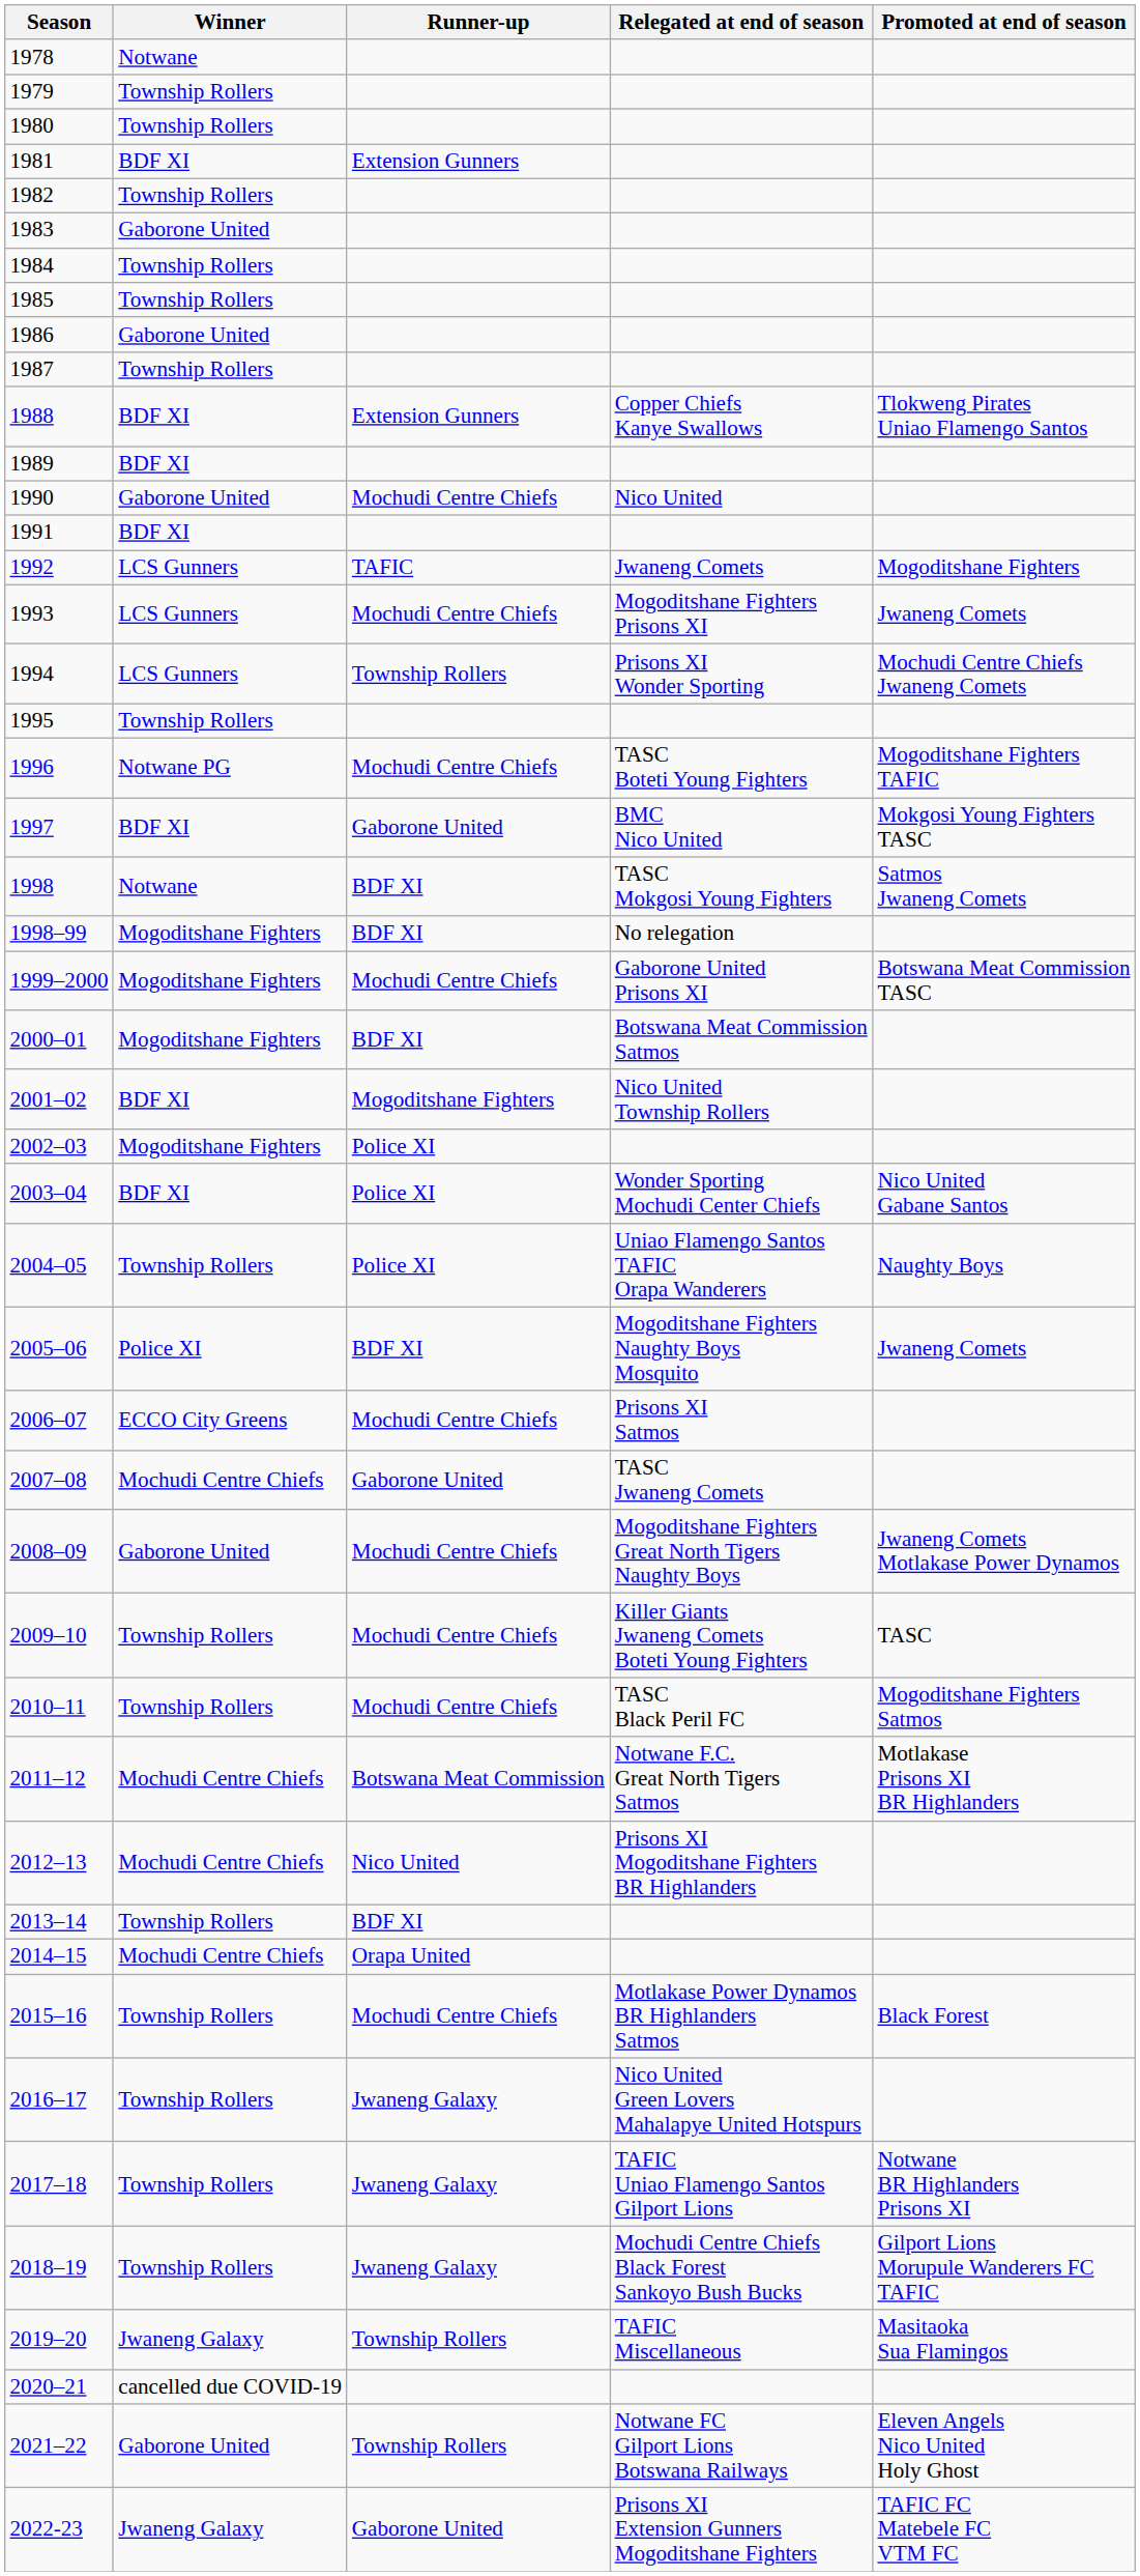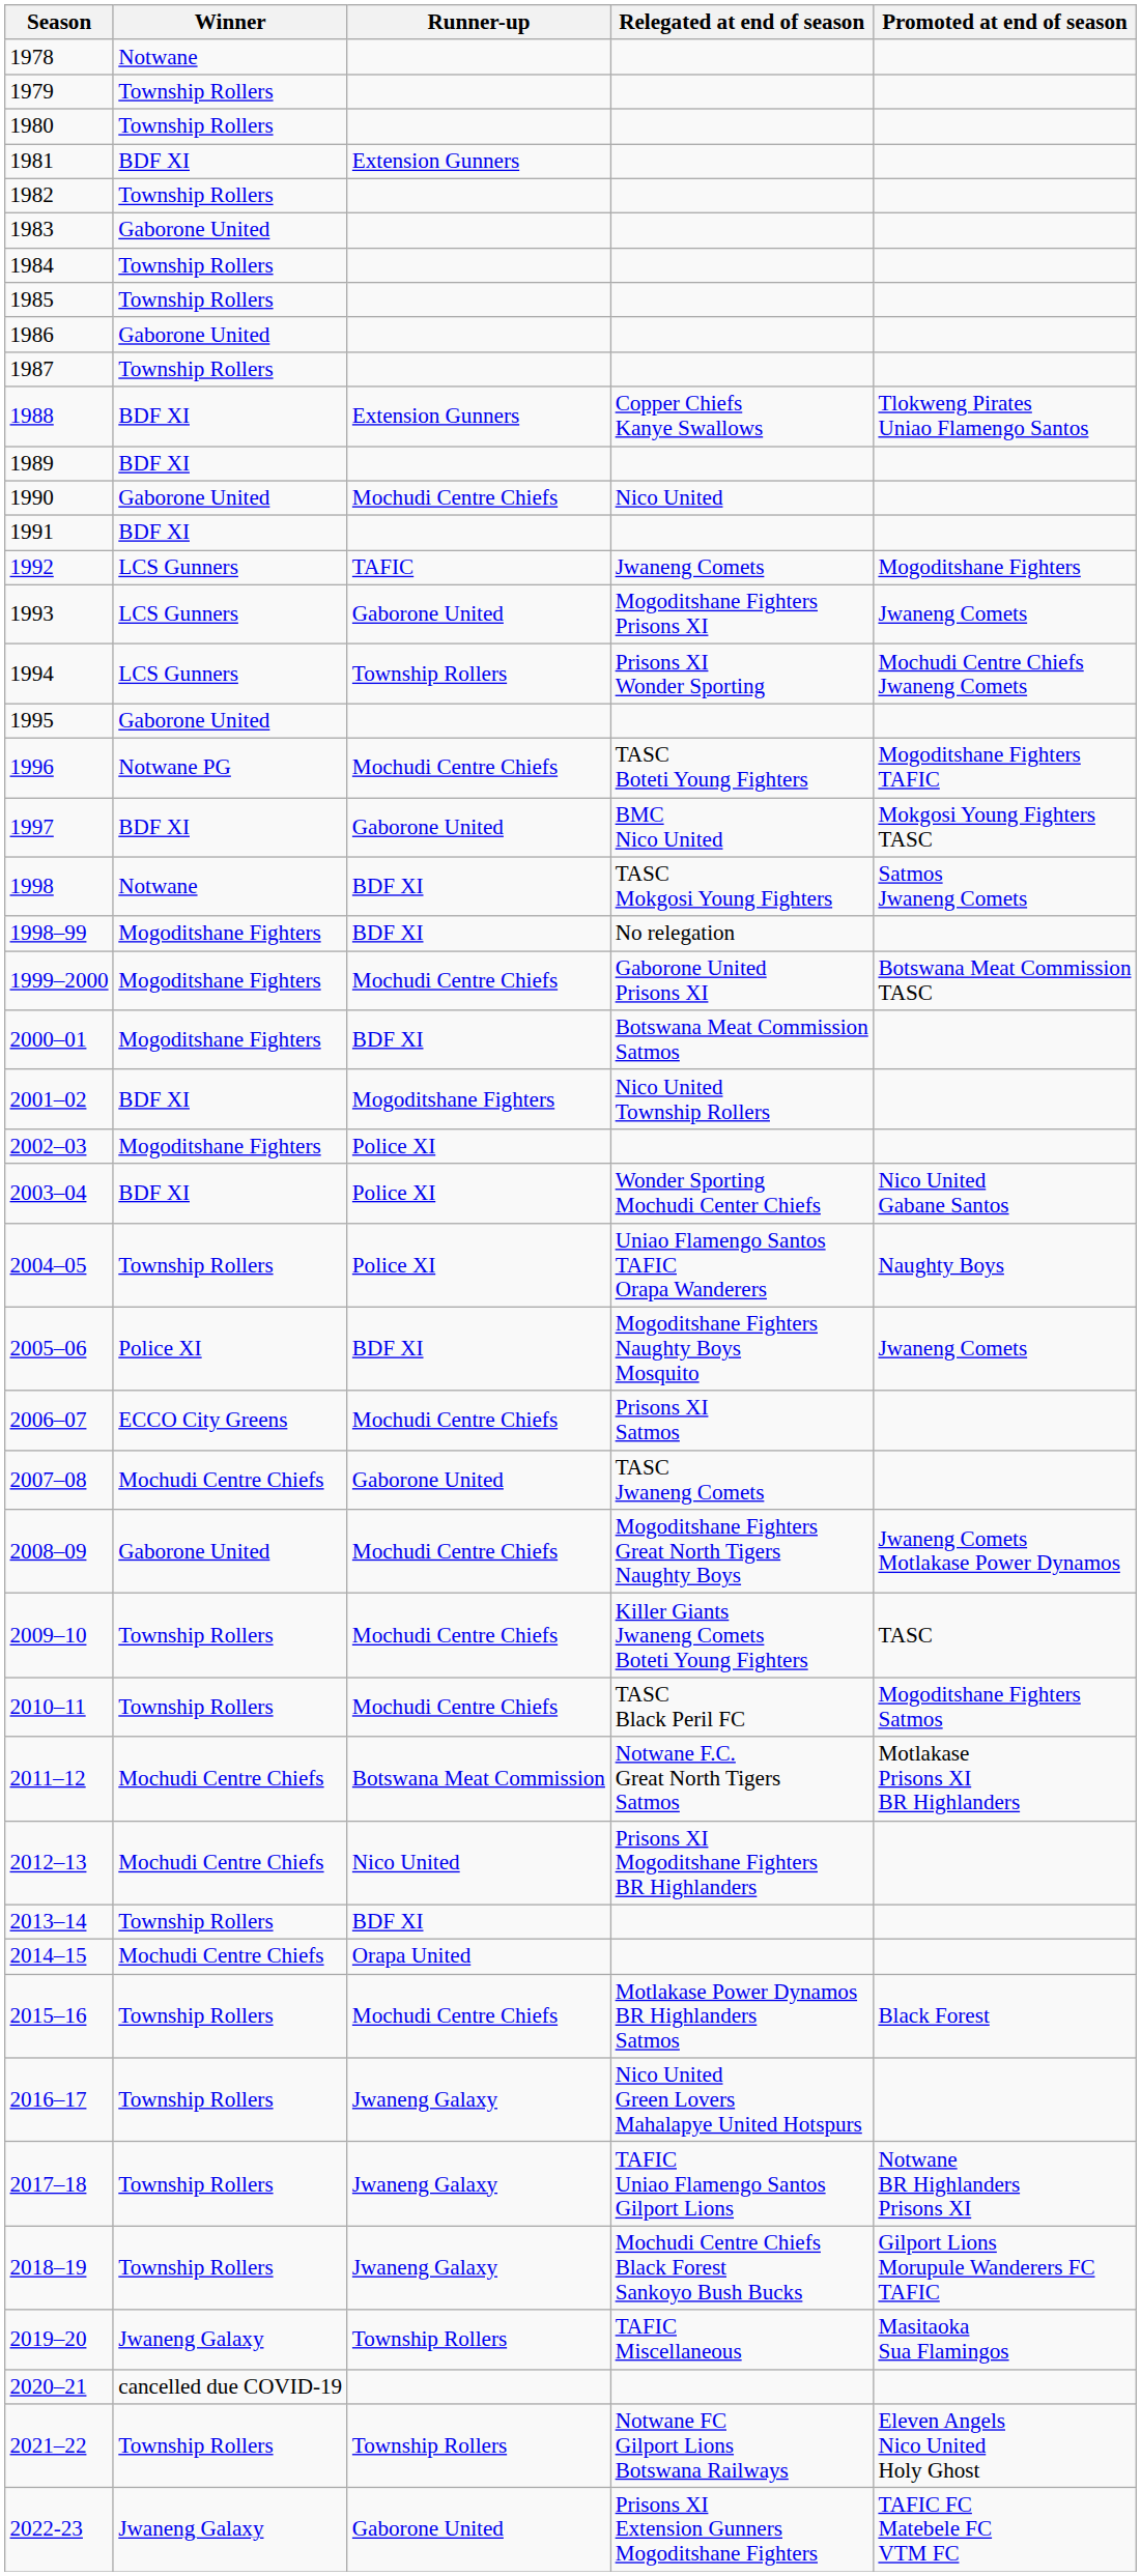 <table class="wikitable sortable">
 <tr>
 <th>Season</th>
 <th>Winner</th>
 <th>Runner-up</th>
 <th>Relegated at end of season</th>
 <th>Promoted at end of season</th>
 </tr>
 <tr>
 <td>1978</td>
 <td><a href='#'>Notwane</a></td>
 <td></td>
 <td></td>
 <td></td>
 </tr>
 <tr>
 <td>1979</td>
 <td><a href='#'>Township Rollers</a></td>
 <td></td>
 <td></td>
 <td></td>
 </tr>
 <tr>
 <td>1980</td>
 <td><a href='#'>Township Rollers</a></td>
 <td></td>
 <td></td>
 <td></td>
 </tr>
 <tr>
 <td>1981</td>
 <td><a href='#'>BDF XI</a></td>
 <td><a href='#'>Extension Gunners</a></td>
 <td></td>
 <td></td>
 </tr>
 <tr>
 <td>1982</td>
 <td><a href='#'>Township Rollers</a></td>
 <td></td>
 <td></td>
 <td></td>
 </tr>
 <tr>
 <td>1983</td>
 <td><a href='#'>Gaborone United</a></td>
 <td></td>
 <td></td>
 <td></td>
 </tr>
 <tr>
 <td>1984</td>
 <td><a href='#'>Township Rollers</a></td>
 <td></td>
 <td></td>
 <td></td>
 </tr>
 <tr>
 <td>1985</td>
 <td><a href='#'>Township Rollers</a></td>
 <td></td>
 <td></td>
 <td></td>
 </tr>
 <tr>
 <td>1986</td>
 <td><a href='#'>Gaborone United</a></td>
 <td></td>
 <td></td>
 <td></td>
 </tr>
 <tr>
 <td>1987</td>
 <td><a href='#'>Township Rollers</a></td>
 <td></td>
 <td></td>
 <td></td>
 </tr>
 <tr>
 <td><a href='#'>1988</a></td>
 <td><a href='#'>BDF XI</a></td>
 <td><a href='#'>Extension Gunners</a></td>
 <td><a href='#'>Copper Chiefs</a><br><a href='#'>Kanye Swallows</a></td>
 <td><a href='#'>Tlokweng Pirates</a><br><a href='#'>Uniao Flamengo Santos</a></td>
 </tr>
 <tr>
 <td>1989</td>
 <td><a href='#'>BDF XI</a></td>
 <td></td>
 <td></td>
 <td></td>
 </tr>
 <tr>
 <td>1990</td>
 <td><a href='#'>Gaborone United</a></td>
 <td><a href='#'>Mochudi Centre Chiefs</a></td>
 <td><a href='#'>Nico United</a></td>
 <td></td>
 </tr>
 <tr>
 <td>1991</td>
 <td><a href='#'>BDF XI</a></td>
 <td></td>
 <td></td>
 <td></td>
 </tr>
 <tr>
 <td><a href='#'>1992</a></td>
 <td><a href='#'>LCS Gunners</a></td>
 <td><a href='#'>TAFIC</a></td>
 <td><a href='#'>Jwaneng Comets</a></td>
 <td><a href='#'>Mogoditshane Fighters</a></td>
 </tr>
 <tr>
 <td>1993</td>
 <td><a href='#'>LCS Gunners</a></td>
-<td><a href='#'>Mochudi Centre Chiefs</a></td>
+<td><a href='#'>Gaborone United</a></td>
 <td><a href='#'>Mogoditshane Fighters</a><br><a href='#'>Prisons XI</a></td>
 <td><a href='#'>Jwaneng Comets</a></td>
 </tr>
 <tr>
 <td>1994</td>
 <td><a href='#'>LCS Gunners</a></td>
 <td><a href='#'>Township Rollers</a></td>
 <td><a href='#'>Prisons XI</a><br><a href='#'>Wonder Sporting</a></td>
 <td><a href='#'>Mochudi Centre Chiefs</a><br><a href='#'>Jwaneng Comets</a></td>
 </tr>
 <tr>
 <td>1995</td>
-<td><a href='#'>Township Rollers</a></td>
+<td><a href='#'>Gaborone United</a></td>
 <td></td>
 <td></td>
 <td></td>
 </tr>
 <tr>
 <td><a href='#'>1996</a></td>
 <td><a href='#'>Notwane PG</a></td>
 <td><a href='#'>Mochudi Centre Chiefs</a></td>
 <td>TASC<br><a href='#'>Boteti Young Fighters</a></td>
 <td><a href='#'>Mogoditshane Fighters</a><br><a href='#'>TAFIC</a></td>
 </tr>
 <tr>
 <td><a href='#'>1997</a></td>
 <td><a href='#'>BDF XI</a></td>
 <td><a href='#'>Gaborone United</a></td>
 <td><a href='#'>BMC</a><br><a href='#'>Nico United</a></td>
 <td><a href='#'>Mokgosi Young Fighters</a><br>TASC</td>
 </tr>
 <tr>
 <td><a href='#'>1998</a></td>
 <td><a href='#'>Notwane</a></td>
 <td><a href='#'>BDF XI</a></td>
 <td>TASC<br><a href='#'>Mokgosi Young Fighters</a></td>
 <td><a href='#'>Satmos</a><br><a href='#'>Jwaneng Comets</a></td>
 </tr>
 <tr>
 <td><a href='#'>1998–99</a></td>
 <td><a href='#'>Mogoditshane Fighters</a></td>
 <td><a href='#'>BDF XI</a></td>
 <td>No relegation</td>
 <td></td>
 </tr>
 <tr>
 <td><a href='#'>1999–2000</a></td>
 <td><a href='#'>Mogoditshane Fighters</a></td>
 <td><a href='#'>Mochudi Centre Chiefs</a></td>
 <td><a href='#'>Gaborone United</a><br><a href='#'>Prisons XI</a></td>
 <td><a href='#'>Botswana Meat Commission</a><br>TASC</td>
 </tr>
 <tr>
 <td><a href='#'>2000–01</a></td>
 <td><a href='#'>Mogoditshane Fighters</a></td>
 <td><a href='#'>BDF XI</a></td>
 <td><a href='#'>Botswana Meat Commission</a><br><a href='#'>Satmos</a></td>
 <td></td>
 </tr>
 <tr>
 <td><a href='#'>2001–02</a></td>
 <td><a href='#'>BDF XI</a></td>
 <td><a href='#'>Mogoditshane Fighters</a></td>
 <td><a href='#'>Nico United</a><br><a href='#'>Township Rollers</a></td>
 <td></td>
 </tr>
 <tr>
 <td><a href='#'>2002–03</a></td>
 <td><a href='#'>Mogoditshane Fighters</a></td>
 <td><a href='#'>Police XI</a></td>
 <td></td>
 <td></td>
 </tr>
 <tr>
 <td><a href='#'>2003–04</a></td>
 <td><a href='#'>BDF XI</a></td>
 <td><a href='#'>Police XI</a></td>
 <td><a href='#'>Wonder Sporting</a><br><a href='#'>Mochudi Center Chiefs</a></td>
 <td><a href='#'>Nico United</a><br><a href='#'>Gabane Santos</a></td>
 </tr>
 <tr>
 <td><a href='#'>2004–05</a></td>
 <td><a href='#'>Township Rollers</a></td>
 <td><a href='#'>Police XI</a></td>
 <td><a href='#'>Uniao Flamengo Santos</a><br><a href='#'>TAFIC</a><br><a href='#'>Orapa Wanderers</a></td>
 <td><a href='#'>Naughty Boys</a></td>
 </tr>
 <tr>
 <td><a href='#'>2005–06</a></td>
 <td><a href='#'>Police XI</a></td>
 <td><a href='#'>BDF XI</a></td>
 <td><a href='#'>Mogoditshane Fighters</a><br><a href='#'>Naughty Boys</a><br><a href='#'>Mosquito</a></td>
 <td><a href='#'>Jwaneng Comets</a></td>
 </tr>
 <tr>
 <td><a href='#'>2006–07</a></td>
 <td><a href='#'>ECCO City Greens</a></td>
 <td><a href='#'>Mochudi Centre Chiefs</a></td>
 <td><a href='#'>Prisons XI</a><br><a href='#'>Satmos</a></td>
 <td></td>
 </tr>
 <tr>
 <td><a href='#'>2007–08</a></td>
 <td><a href='#'>Mochudi Centre Chiefs</a></td>
 <td><a href='#'>Gaborone United</a></td>
 <td>TASC<br><a href='#'>Jwaneng Comets</a></td>
 <td></td>
 </tr>
 <tr>
 <td><a href='#'>2008–09</a></td>
 <td><a href='#'>Gaborone United</a></td>
 <td><a href='#'>Mochudi Centre Chiefs</a></td>
 <td><a href='#'>Mogoditshane Fighters</a><br><a href='#'>Great North Tigers</a><br><a href='#'>Naughty Boys</a></td>
 <td><a href='#'>Jwaneng Comets</a><br><a href='#'>Motlakase Power Dynamos</a></td>
 </tr>
 <tr>
 <td><a href='#'>2009–10</a></td>
 <td><a href='#'>Township Rollers</a></td>
 <td><a href='#'>Mochudi Centre Chiefs</a></td>
 <td><a href='#'>Killer Giants</a><br><a href='#'>Jwaneng Comets</a><br><a href='#'>Boteti Young Fighters</a></td>
 <td>TASC</td>
 </tr>
 <tr>
 <td><a href='#'>2010–11</a></td>
 <td><a href='#'>Township Rollers</a></td>
 <td><a href='#'>Mochudi Centre Chiefs</a></td>
 <td>TASC<br>Black Peril FC</td>
 <td><a href='#'>Mogoditshane Fighters</a><br><a href='#'>Satmos</a></td>
 </tr>
 <tr>
 <td><a href='#'>2011–12</a></td>
 <td><a href='#'>Mochudi Centre Chiefs</a></td>
 <td><a href='#'>Botswana Meat Commission</a></td>
 <td><a href='#'>Notwane F.C.</a><br>Great North Tigers<br><a href='#'>Satmos</a></td>
 <td>Motlakase<br><a href='#'>Prisons XI</a><br><a href='#'>BR Highlanders</a></td>
 </tr>
 <tr>
 <td><a href='#'>2012–13</a></td>
 <td><a href='#'>Mochudi Centre Chiefs</a></td>
 <td><a href='#'>Nico United</a></td>
 <td><a href='#'>Prisons XI</a><br><a href='#'>Mogoditshane Fighters</a><br><a href='#'>BR Highlanders</a></td>
 <td></td>
 </tr>
 <tr>
 <td><a href='#'>2013–14</a></td>
 <td><a href='#'>Township Rollers</a></td>
 <td><a href='#'>BDF XI</a></td>
 <td></td>
 <td></td>
 </tr>
 <tr>
 <td><a href='#'>2014–15</a></td>
 <td><a href='#'>Mochudi Centre Chiefs</a></td>
 <td><a href='#'>Orapa United</a></td>
 <td></td>
 <td></td>
 </tr>
 <tr>
 <td><a href='#'>2015–16</a></td>
 <td><a href='#'>Township Rollers</a></td>
 <td><a href='#'>Mochudi Centre Chiefs</a></td>
 <td><a href='#'>Motlakase Power Dynamos</a><br><a href='#'>BR Highlanders</a><br><a href='#'>Satmos</a></td>
 <td><a href='#'>Black Forest</a></td>
 </tr>
 <tr>
 <td><a href='#'>2016–17</a></td>
 <td><a href='#'>Township Rollers</a></td>
 <td><a href='#'>Jwaneng Galaxy</a></td>
 <td><a href='#'>Nico United</a><br><a href='#'>Green Lovers</a><br><a href='#'>Mahalapye United Hotspurs</a></td>
 <td></td>
 </tr>
 <tr>
 <td><a href='#'>2017–18</a></td>
 <td><a href='#'>Township Rollers</a></td>
 <td><a href='#'>Jwaneng Galaxy</a></td>
 <td><a href='#'>TAFIC</a><br><a href='#'>Uniao Flamengo Santos</a><br><a href='#'>Gilport Lions</a></td>
 <td><a href='#'>Notwane</a><br><a href='#'>BR Highlanders</a><br><a href='#'>Prisons XI</a></td>
 </tr>
 <tr>
 <td><a href='#'>2018–19</a></td>
 <td><a href='#'>Township Rollers</a></td>
 <td><a href='#'>Jwaneng Galaxy</a></td>
 <td><a href='#'>Mochudi Centre Chiefs</a><br><a href='#'>Black Forest</a><br><a href='#'>Sankoyo Bush Bucks</a></td>
 <td><a href='#'>Gilport Lions</a><br><a href='#'>Morupule Wanderers FC</a><br><a href='#'>TAFIC</a></td>
 </tr>
 <tr>
 <td><a href='#'>2019–20</a></td>
 <td><a href='#'>Jwaneng Galaxy</a></td>
 <td><a href='#'>Township Rollers</a></td>
 <td><a href='#'>TAFIC</a><br><a href='#'>Miscellaneous</a></td>
 <td><a href='#'>Masitaoka</a><br><a href='#'>Sua Flamingos</a></td>
 </tr>
 <tr>
 <td><a href='#'>2020–21</a></td>
 <td>cancelled due COVID-19</td>
 <td></td>
 <td></td>
 <td></td>
 </tr>
 <tr>
 <td><a href='#'>2021–22</a></td>
-<td><a href='#'>Gaborone United</a></td>
+<td><a href='#'>Township Rollers</a></td>
 <td><a href='#'>Township Rollers</a></td>
 <td><a href='#'>Notwane FC</a><br><a href='#'>Gilport Lions</a><br><a href='#'>Botswana Railways</a></td>
 <td><a href='#'>Eleven Angels</a><br><a href='#'>Nico United</a><br>Holy Ghost</td>
 </tr>
 <tr>
 <td><a href='#'>2022-23</a></td>
 <td><a href='#'>Jwaneng Galaxy</a></td>
 <td><a href='#'>Gaborone United</a></td>
 <td><a href='#'>Prisons XI</a><br><a href='#'>Extension Gunners</a><br><a href='#'>Mogoditshane Fighters</a></td>
 <td><a href='#'>TAFIC FC</a><br><a href='#'>Matebele FC</a><br><a href='#'>VTM FC</a></td>
 </tr>
 <tr>
 </tr>
 </table>
